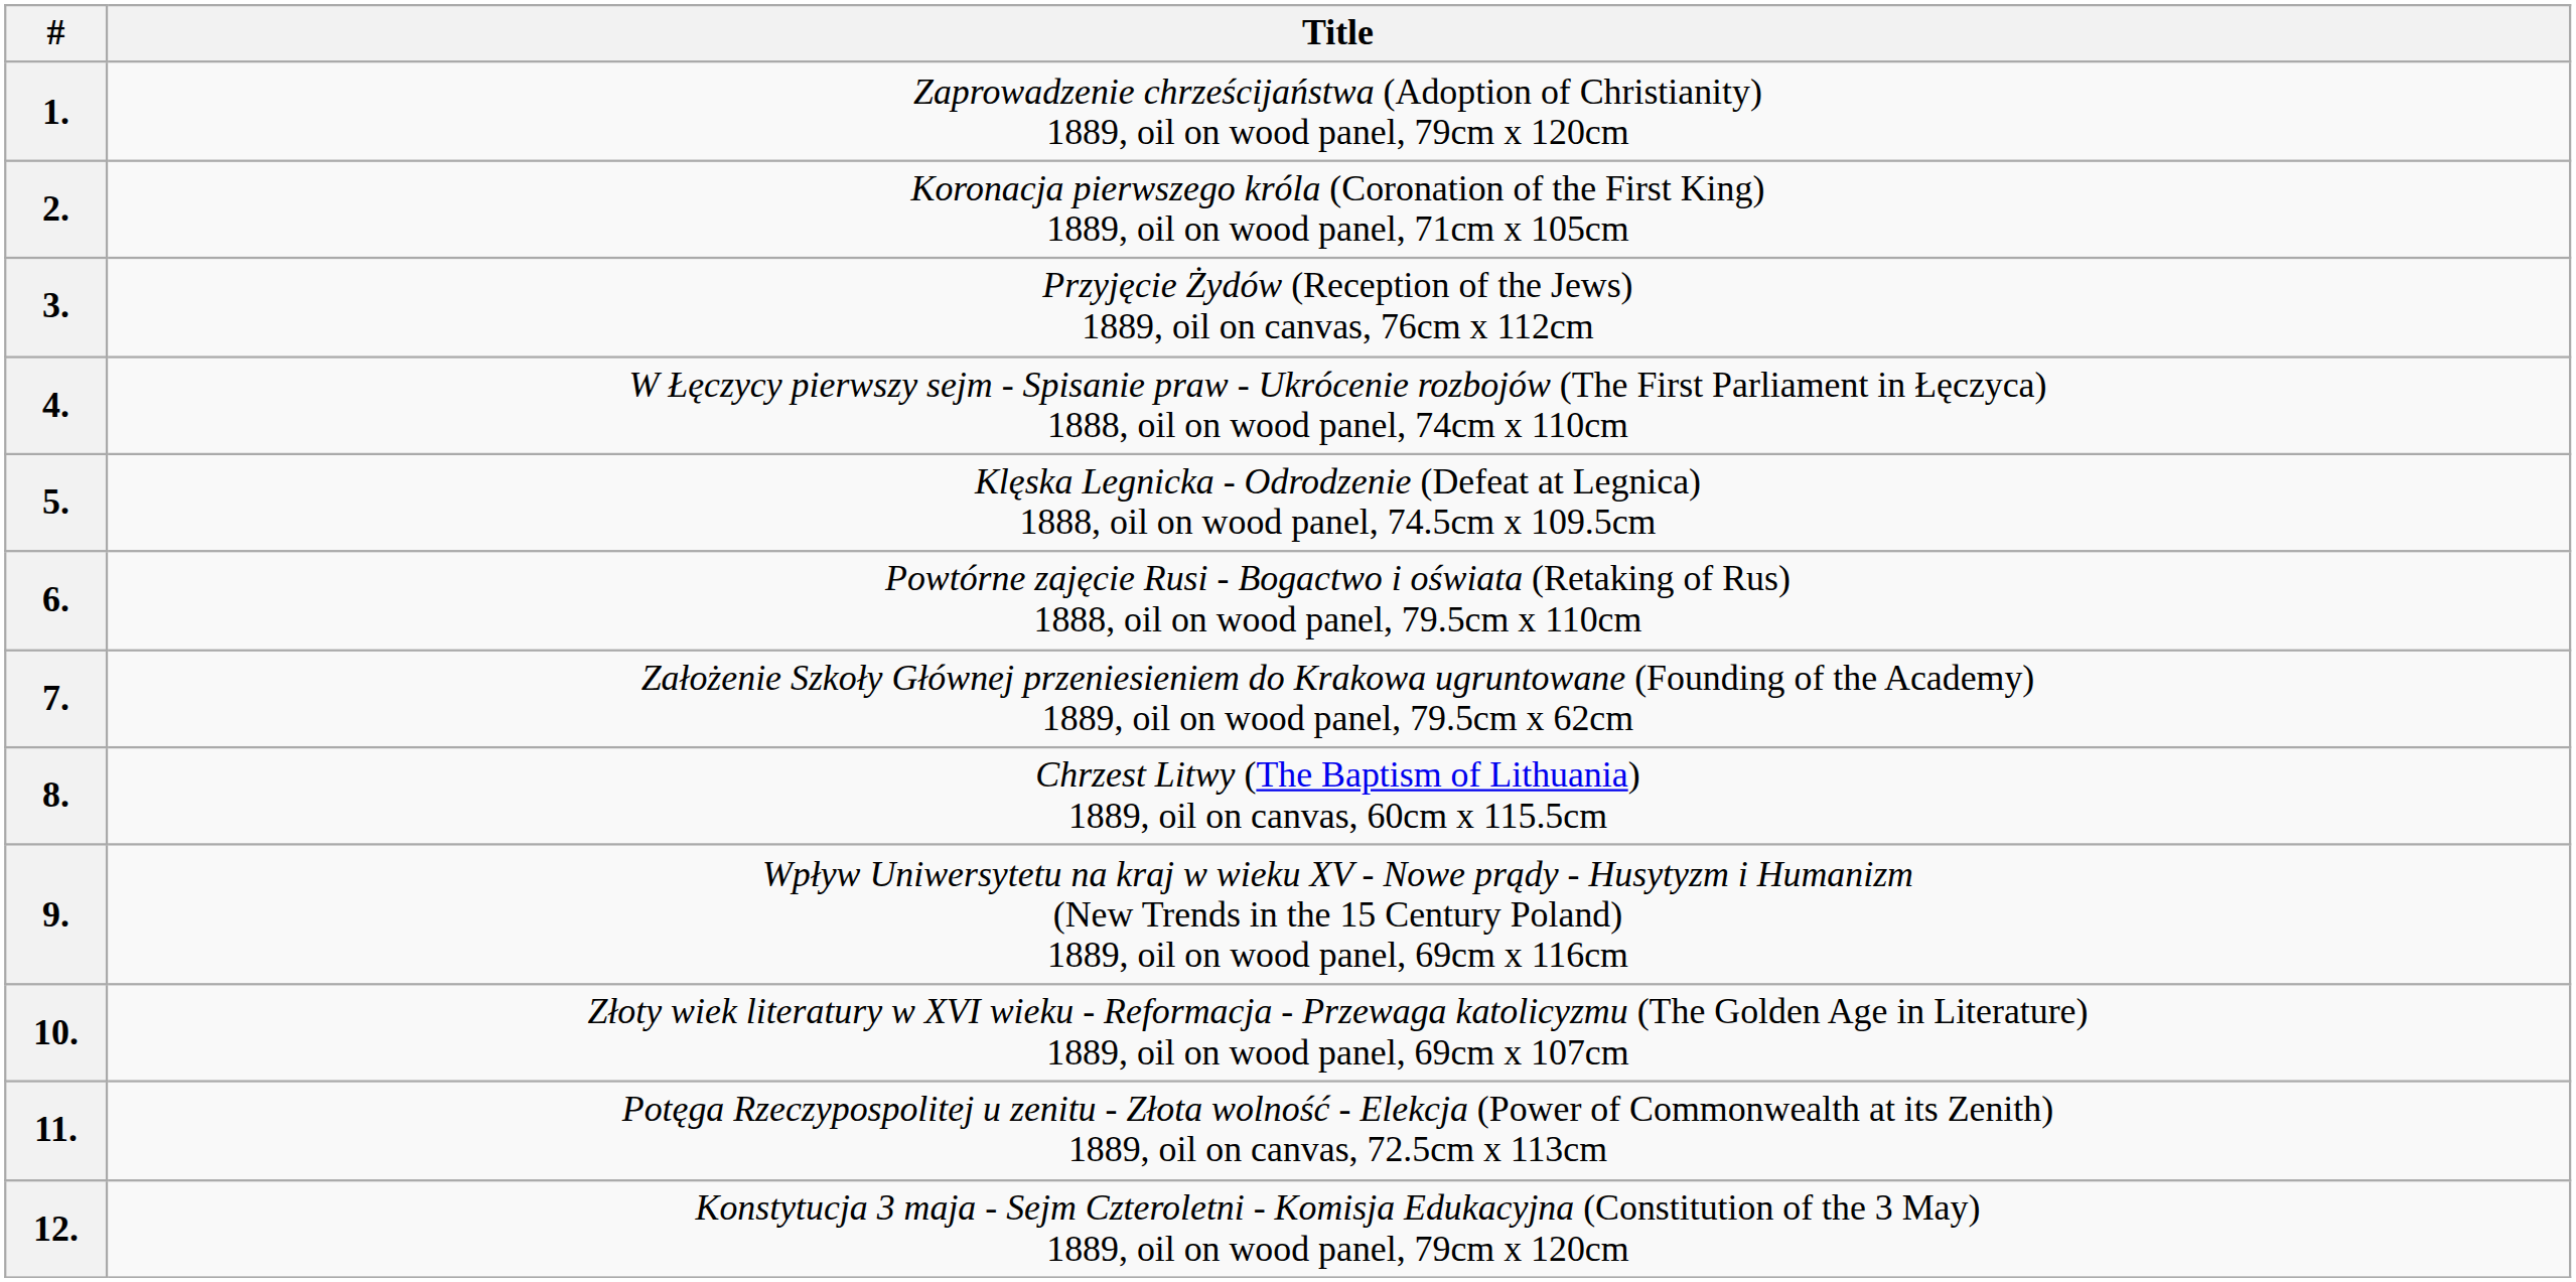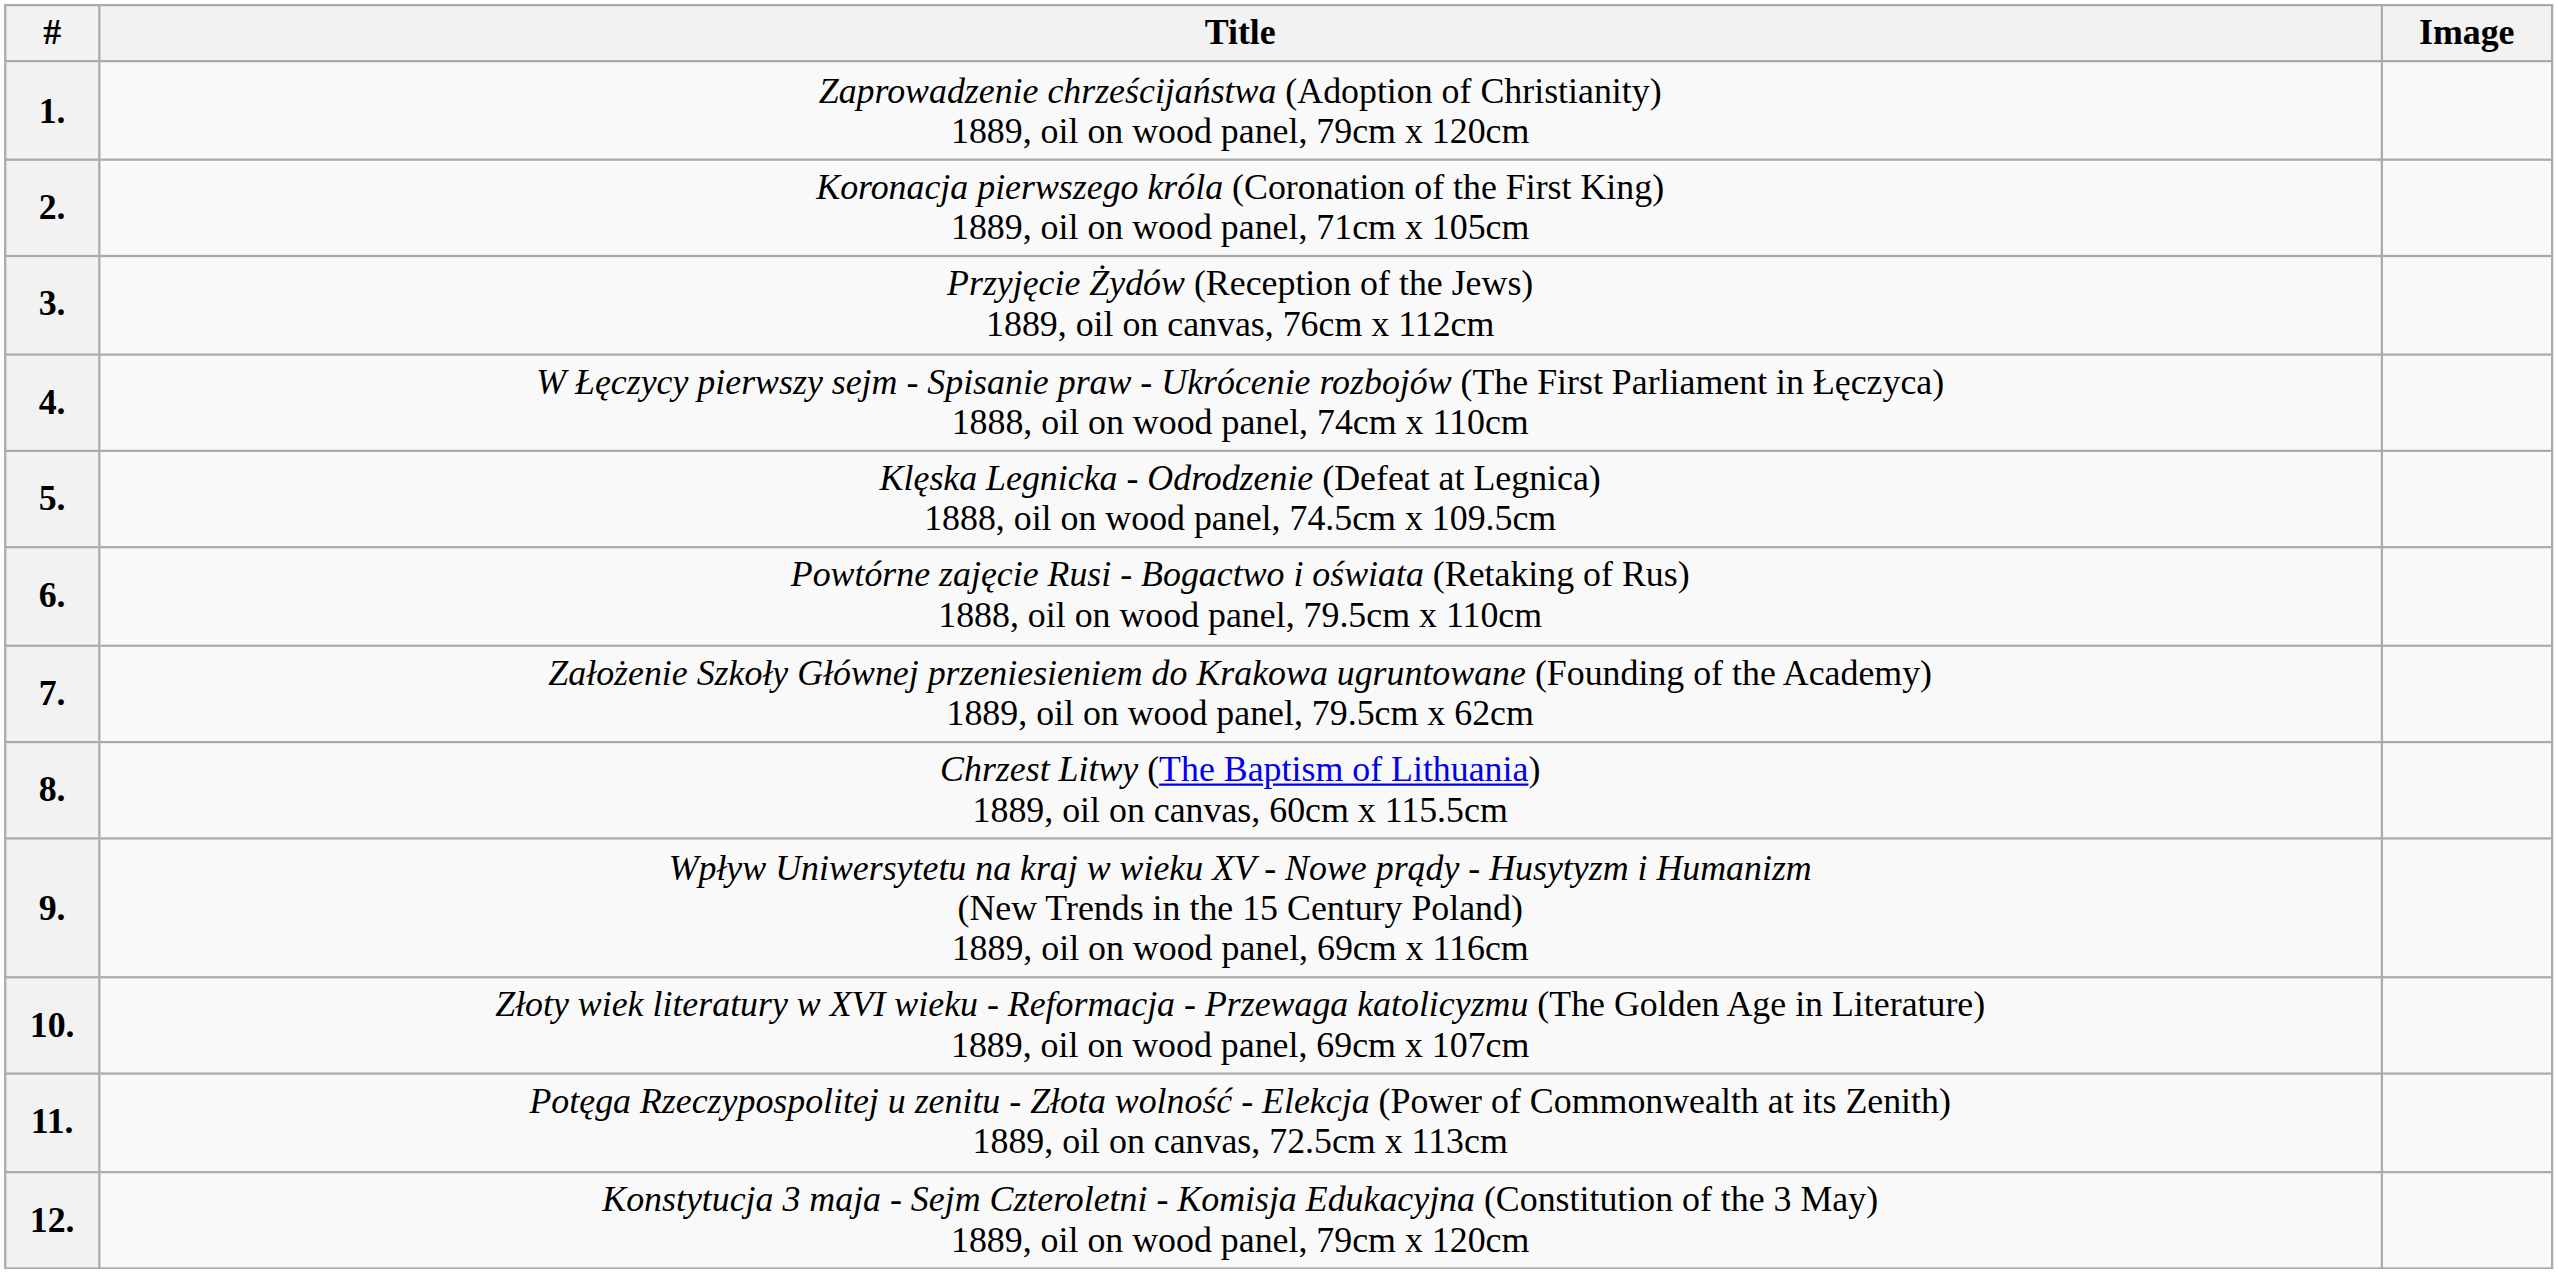 <table class="wikitable" style="margin:1em auto; text-align: center; width: 90%;">
 <tr>
 <th>#</th>
 <th>Title</th>
+<th>Image</th>
 </tr>
 <tr>
 <th>1.</th>
 <td><em>Zaprowadzenie chrześcijaństwa</em> (Adoption of Christianity)<br>1889, oil on wood panel, 79cm x 120cm</td>
+<td></td>
 </tr>
 <tr>
 <th>2.</th>
 <td><em>Koronacja pierwszego króla</em> (Coronation of the First King)<br>1889, oil on wood panel, 71cm x 105cm</td>
+<td></td>
 </tr>
 <tr>
 <th>3.</th>
 <td><em>Przyjęcie Żydów</em> (Reception of the Jews)<br>1889, oil on canvas, 76cm x 112cm</td>
+<td></td>
 </tr>
 <tr>
 <th>4.</th>
 <td><em>W Łęczycy pierwszy sejm - Spisanie praw - Ukrócenie rozbojów</em> (The First Parliament in Łęczyca)<br>1888, oil on wood panel, 74cm x 110cm</td>
+<td></td>
 </tr>
 <tr>
 <th>5.</th>
 <td><em>Klęska Legnicka - Odrodzenie</em> (Defeat at Legnica)<br>1888, oil on wood panel, 74.5cm x 109.5cm</td>
+<td></td>
 </tr>
 <tr>
 <th>6.</th>
 <td><em>Powtórne zajęcie Rusi - Bogactwo i oświata</em> (Retaking of Rus)<br> 1888, oil on wood panel, 79.5cm x 110cm</td>
+<td></td>
 </tr>
 <tr>
 <th>7.</th>
 <td><em>Założenie Szkoły Głównej przeniesieniem do Krakowa ugruntowane</em> (Founding of the Academy)<br>1889, oil on wood panel, 79.5cm x 62cm</td>
+<td></td>
 </tr>
 <tr>
 <th>8.</th>
 <td><em>Chrzest Litwy</em> (<a href='#'>The Baptism of Lithuania</a>)<br>1889, oil on canvas, 60cm x 115.5cm</td>
+<td></td>
 </tr>
 <tr>
 <th>9.</th>
 <td><em>Wpływ Uniwersytetu na kraj w wieku XV - Nowe prądy - Husytyzm i Humanizm</em><br> (New Trends in the 15 Century Poland)<br> 1889, oil on wood panel, 69cm x 116cm</td>
+<td></td>
 </tr>
 <tr>
 <th>10.</th>
 <td><em>Złoty wiek literatury w XVI wieku - Reformacja - Przewaga katolicyzmu</em> (The Golden Age in Literature)<br>1889, oil on wood panel, 69cm x 107cm</td>
+<td></td>
 </tr>
 <tr>
 <th>11.</th>
 <td><em>Potęga Rzeczypospolitej u zenitu - Złota wolność - Elekcja</em> (Power of Commonwealth at its Zenith)<br>1889, oil on canvas, 72.5cm x 113cm</td>
+<td></td>
 </tr>
 <tr>
 <th>12.</th>
 <td><em>Konstytucja 3 maja - Sejm Czteroletni - Komisja Edukacyjna</em> (Constitution of the 3 May)<br>1889, oil on wood panel, 79cm x 120cm<br></td>
+<td><br></td>
 </tr>
 </table>
